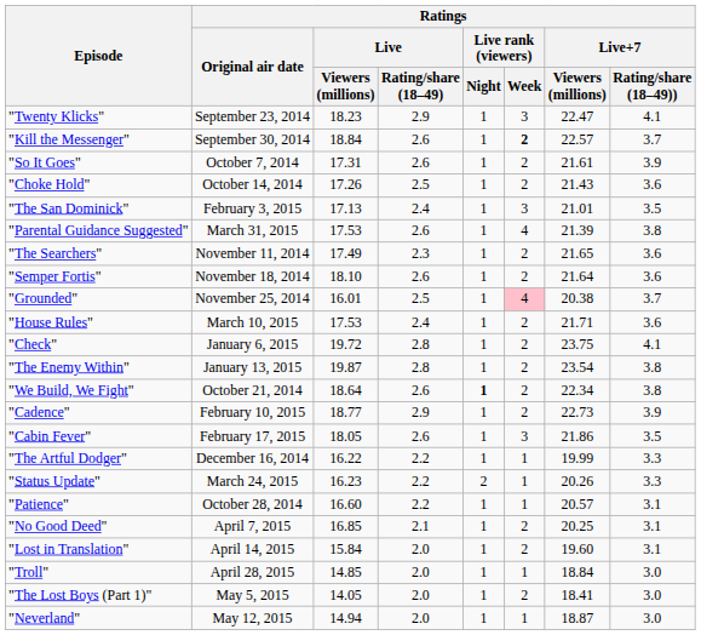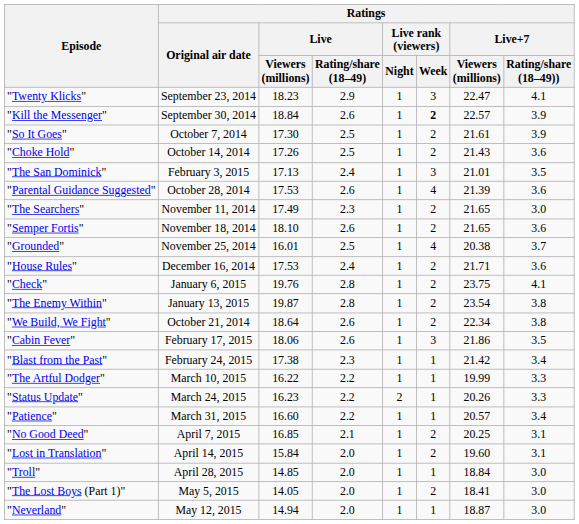 <table class="wikitable plainrowheaders" style="text-align:center;">
 <tr>
 <th scope="col" rowspan="3">Episode</th>
 <th scope="col" colspan="7">Ratings</th>
 </tr>
 <tr>
 <th scope="col" rowspan="2">Original air date</th>
 <th scope="col" colspan="2">Live</th>
 <th scope="col" colspan="2">Live rank<br>(viewers)</th>
 <th scope="col" colspan="2">Live+7</th>
 </tr>
 <tr>
 <th scope="col">Viewers<br>(millions)</th>
 <th scope="col">Rating/share<br>(18–49)</th>
 <th scope="col">Night</th>
 <th scope="col">Week</th>
 <th scope="col">Viewers<br>(millions)</th>
 <th scope="col">Rating/share<br>(18–49))</th>
 </tr>
 <tr>
 <td scope="row" style="text-align:left;">"<a href='#'>Twenty Klicks</a>"</td>
 <td>September 23, 2014</td>
 <td>18.23</td>
 <td>2.9</td>
 <td>1</td>
 <td>3</td>
 <td>22.47</td>
 <td>4.1</td>
 </tr>
 <tr>
 <td scope="row" style="text-align:left;">"<a href='#'>Kill the Messenger</a>"</td>
 <td>September 30, 2014</td>
 <td>18.84</td>
 <td>2.6</td>
 <td>1</td>
 <td><strong>2</strong></td>
 <td>22.57</td>
-<td>3.7</td>
+<td>3.9</td>
 </tr>
 <tr>
 <td scope="row" style="text-align:left;">"<a href='#'>So It Goes</a>"</td>
 <td>October 7, 2014</td>
-<td>17.31</td>
-<td>2.6</td>
+<td>17.30</td>
+<td>2.5</td>
 <td>1</td>
 <td>2</td>
 <td>21.61</td>
 <td>3.9</td>
 </tr>
 <tr>
 <td scope="row" style="text-align:left;">"<a href='#'>Choke Hold</a>"</td>
 <td>October 14, 2014</td>
 <td>17.26</td>
 <td>2.5</td>
 <td>1</td>
 <td>2</td>
 <td>21.43</td>
 <td>3.6 </td>
 </tr>
 <tr>
 <td scope="row" style="text-align:left;">"<a href='#'>The San Dominick</a>"</td>
 <td>February 3, 2015</td>
 <td>17.13</td>
 <td>2.4</td>
 <td>1</td>
 <td>3</td>
 <td>21.01</td>
 <td>3.5</td>
 </tr>
 <tr>
 <td scope="row" style="text-align:left;">"<a href='#'>Parental Guidance Suggested</a>"</td>
-<td>March 31, 2015</td>
+<td>October 28, 2014</td>
 <td>17.53</td>
 <td>2.6</td>
 <td>1</td>
 <td>4</td>
 <td>21.39</td>
-<td>3.8</td>
+<td>3.6</td>
 </tr>
 <tr>
 <td scope="row" style="text-align:left;">"<a href='#'>The Searchers</a>"</td>
 <td>November 11, 2014</td>
 <td>17.49</td>
 <td>2.3</td>
 <td>1</td>
 <td>2</td>
 <td>21.65</td>
-<td>3.6</td>
+<td>3.0</td>
 </tr>
 <tr>
 <td scope="row" style="text-align:left;">"<a href='#'>Semper Fortis</a>"</td>
 <td>November 18, 2014</td>
 <td>18.10</td>
 <td>2.6</td>
 <td>1</td>
 <td>2</td>
-<td>21.64</td>
+<td>21.65</td>
 <td>3.6</td>
 </tr>
 <tr>
 <td scope="row" style="text-align:left;">"<a href='#'>Grounded</a>"</td>
 <td>November 25, 2014</td>
 <td>16.01</td>
 <td>2.5</td>
 <td>1</td>
-<td style="background: pink;">4</td>
+<td>4</td>
 <td>20.38</td>
 <td>3.7</td>
 </tr>
 <tr>
 <td scope="row" style="text-align:left;">"<a href='#'>House Rules</a>"</td>
-<td>March 10, 2015</td>
+<td>December 16, 2014</td>
 <td>17.53</td>
 <td>2.4</td>
 <td>1</td>
 <td>2</td>
 <td>21.71</td>
 <td>3.6</td>
 </tr>
 <tr>
 <td scope="row" style="text-align:left;">"<a href='#'>Check</a>"</td>
 <td>January 6, 2015</td>
-<td>19.72</td>
+<td>19.76</td>
 <td>2.8</td>
 <td>1</td>
 <td>2</td>
 <td>23.75</td>
 <td>4.1</td>
 </tr>
 <tr>
 <td scope="row" style="text-align:left;">"<a href='#'>The Enemy Within</a>"</td>
 <td>January 13, 2015</td>
 <td>19.87</td>
 <td>2.8</td>
 <td>1</td>
 <td>2</td>
 <td>23.54</td>
 <td>3.8</td>
 </tr>
 <tr>
 <td scope="row" style="text-align:left;">"<a href='#'>We Build, We Fight</a>"</td>
 <td>October 21, 2014</td>
 <td>18.64</td>
 <td>2.6</td>
-<td><strong>1</strong></td>
+<td>1</td>
 <td>2</td>
 <td>22.34</td>
 <td>3.8</td>
 </tr>
 <tr>
-<td scope="row" style="text-align:left;">"<a href='#'>Cadence</a>"</td>
-<td>February 10, 2015</td>
-<td>18.77</td>
-<td>2.9</td>
-<td>1</td>
-<td>2</td>
-<td>22.73</td>
-<td>3.9</td>
-</tr>
-<tr>
 <td scope="row" style="text-align:left;">"<a href='#'>Cabin Fever</a>"</td>
 <td>February 17, 2015</td>
-<td>18.05</td>
+<td>18.06</td>
 <td>2.6</td>
 <td>1</td>
 <td>3</td>
 <td>21.86</td>
 <td>3.5</td>
 </tr>
 <tr>
+<td scope="row" style="text-align:left;">"<a href='#'>Blast from the Past</a>"</td>
+<td>February 24, 2015</td>
+<td>17.38</td>
+<td>2.3</td>
+<td>1</td>
+<td>1</td>
+<td>21.42</td>
+<td>3.4</td>
+</tr>
+<tr>
 <td scope="row" style="text-align:left;">"<a href='#'>The Artful Dodger</a>"</td>
-<td>December 16, 2014</td>
+<td>March 10, 2015</td>
 <td>16.22</td>
 <td>2.2</td>
 <td>1</td>
 <td>1</td>
 <td>19.99</td>
 <td>3.3</td>
 </tr>
 <tr>
 <td scope="row" style="text-align:left;">"<a href='#'>Status Update</a>"</td>
 <td>March 24, 2015</td>
 <td>16.23</td>
 <td>2.2</td>
 <td>2</td>
 <td>1</td>
 <td>20.26</td>
 <td>3.3</td>
 </tr>
 <tr>
 <td scope="row" style="text-align:left;">"<a href='#'>Patience</a>"</td>
-<td>October 28, 2014</td>
+<td>March 31, 2015</td>
 <td>16.60</td>
 <td>2.2</td>
 <td>1</td>
 <td>1</td>
 <td>20.57</td>
-<td>3.1</td>
+<td>3.4</td>
 </tr>
 <tr>
 <td scope="row" style="text-align:left;">"<a href='#'>No Good Deed</a>"</td>
 <td>April 7, 2015</td>
 <td>16.85</td>
 <td>2.1</td>
 <td>1</td>
 <td>2</td>
 <td>20.25</td>
 <td>3.1</td>
 </tr>
 <tr>
 <td scope="row" style="text-align:left;">"<a href='#'>Lost in Translation</a>"</td>
 <td>April 14, 2015</td>
 <td>15.84</td>
 <td>2.0</td>
 <td>1</td>
 <td>2</td>
 <td>19.60</td>
 <td>3.1</td>
 </tr>
 <tr>
 <td scope="row" style="text-align:left;">"<a href='#'>Troll</a>"</td>
 <td>April 28, 2015</td>
 <td>14.85</td>
 <td>2.0</td>
 <td>1</td>
 <td>1</td>
 <td>18.84</td>
 <td>3.0</td>
 </tr>
 <tr>
 <td scope="row" style="text-align:left;">"<a href='#'>The Lost Boys</a> (Part 1)"</td>
 <td>May 5, 2015</td>
 <td>14.05</td>
 <td>2.0</td>
 <td>1</td>
 <td>2</td>
 <td>18.41</td>
 <td>3.0</td>
 </tr>
 <tr>
 <td scope="row" style="text-align:left;">"<a href='#'>Neverland</a>"</td>
 <td>May 12, 2015</td>
 <td>14.94</td>
 <td>2.0</td>
 <td>1</td>
 <td>1</td>
 <td>18.87</td>
 <td>3.0</td>
 </tr>
 </table>
